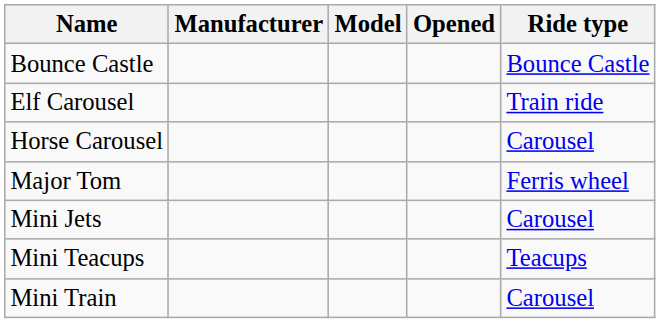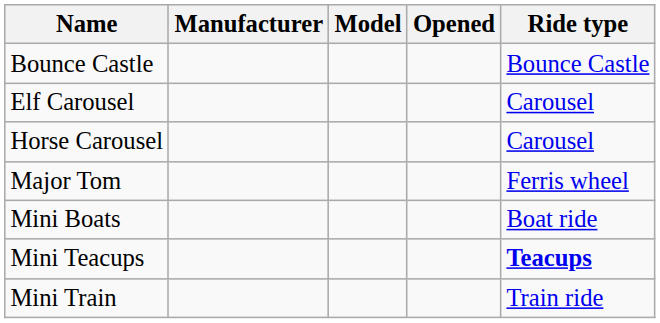 <table class= "wikitable sortable">
 <tr>
 <th>Name</th>
 <th>Manufacturer</th>
 <th>Model</th>
 <th>Opened</th>
 <th>Ride type</th>
 </tr>
 <tr>
 <td>Bounce Castle</td>
 <td></td>
 <td></td>
 <td></td>
 <td><a href='#'>Bounce Castle</a></td>
 </tr>
 <tr>
 <td>Elf Carousel</td>
 <td></td>
 <td></td>
 <td></td>
-<td><a href='#'>Train ride</a></td>
+<td><a href='#'>Carousel</a></td>
 </tr>
 <tr>
 <td>Horse Carousel</td>
 <td></td>
 <td></td>
 <td></td>
 <td><a href='#'>Carousel</a></td>
 </tr>
 <tr>
 <td>Major Tom</td>
 <td></td>
 <td></td>
 <td></td>
 <td><a href='#'>Ferris wheel</a></td>
 </tr>
 <tr>
-<td>Mini Jets</td>
+<td>Mini Boats</td>
 <td></td>
 <td></td>
 <td></td>
-<td><a href='#'>Carousel</a></td>
+<td><a href='#'>Boat ride</a></td>
 </tr>
 <tr>
 <td>Mini Teacups</td>
 <td></td>
 <td></td>
 <td></td>
-<td><a href='#'>Teacups</a></td>
+<td><strong><a href='#'>Teacups</a></strong></td>
 </tr>
 <tr>
 <td>Mini Train</td>
 <td></td>
 <td></td>
 <td></td>
-<td><a href='#'>Carousel</a></td>
+<td><a href='#'>Train ride</a></td>
 </tr>
 </table>
